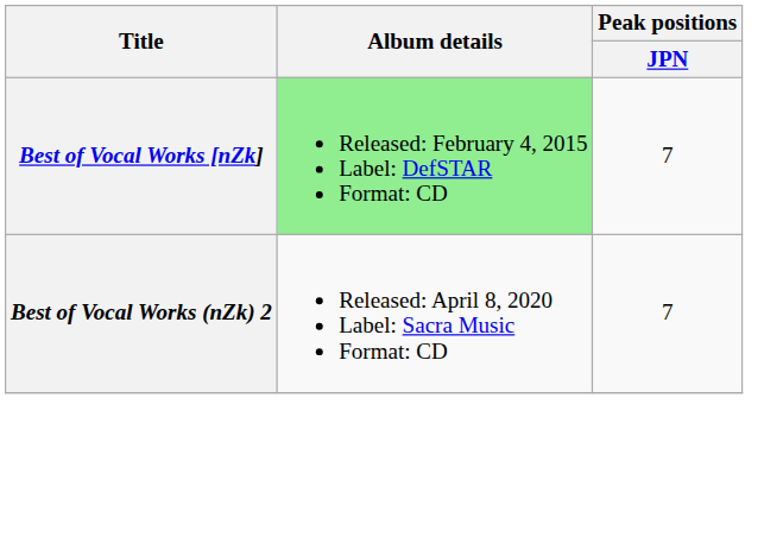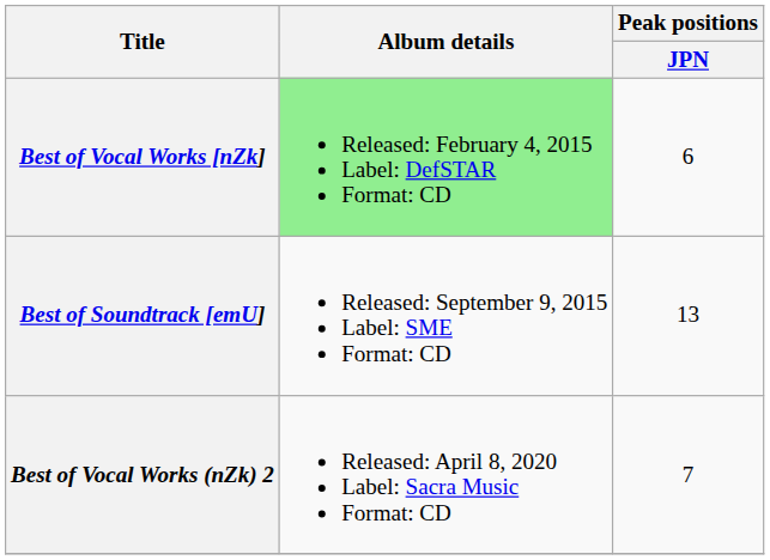 <table class="wikitable plainrowheaders">
 <tr>
 <th scope="col" rowspan="2">Title</th>
 <th scope="col" rowspan="2">Album details</th>
 <th scope="col" colspan="1">Peak positions</th>
 </tr>
 <tr>
 <th scope="col"><a href='#'>JPN</a><br></th>
 </tr>
 <tr>
 <th scope="row"><em><a href='#'>Best of Vocal Works [nZk</a>]</em></th>
 <td style="background: lightgreen;"><br><ul><li>Released: February 4, 2015 </li><li>Label: <a href='#'>DefSTAR</a></li><li>Format: CD</li></ul></td>
-<td align="center">7</td>
+<td align="center">6</td>
+</tr>
+<tr>
+<th scope="row"><em><a href='#'>Best of Soundtrack [emU</a>]</em></th>
+<td><br><ul><li>Released: September 9, 2015 </li><li>Label: <a href='#'>SME</a></li><li>Format: CD</li></ul></td>
+<td align="center">13</td>
 </tr>
 <tr>
 <th scope="row"><em>Best of Vocal Works (nZk) 2 </em></th>
 <td><br><ul><li>Released: April 8, 2020 </li><li>Label: <a href='#'>Sacra Music</a></li><li>Format: CD</li></ul></td>
 <td align="center">7</td>
 </tr>
 <tr>
 </tr>
 </table>
